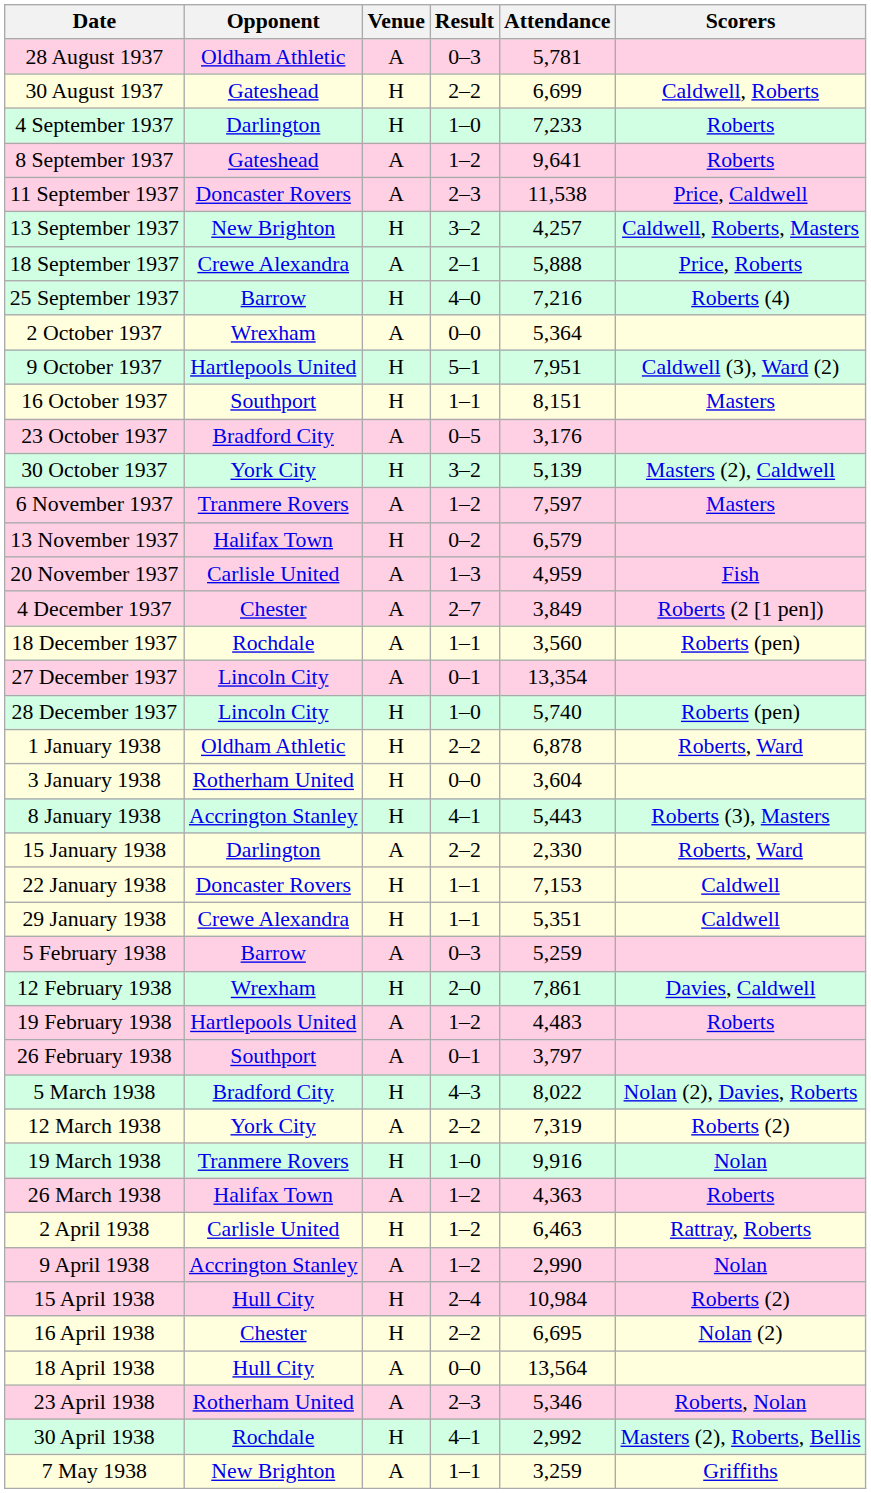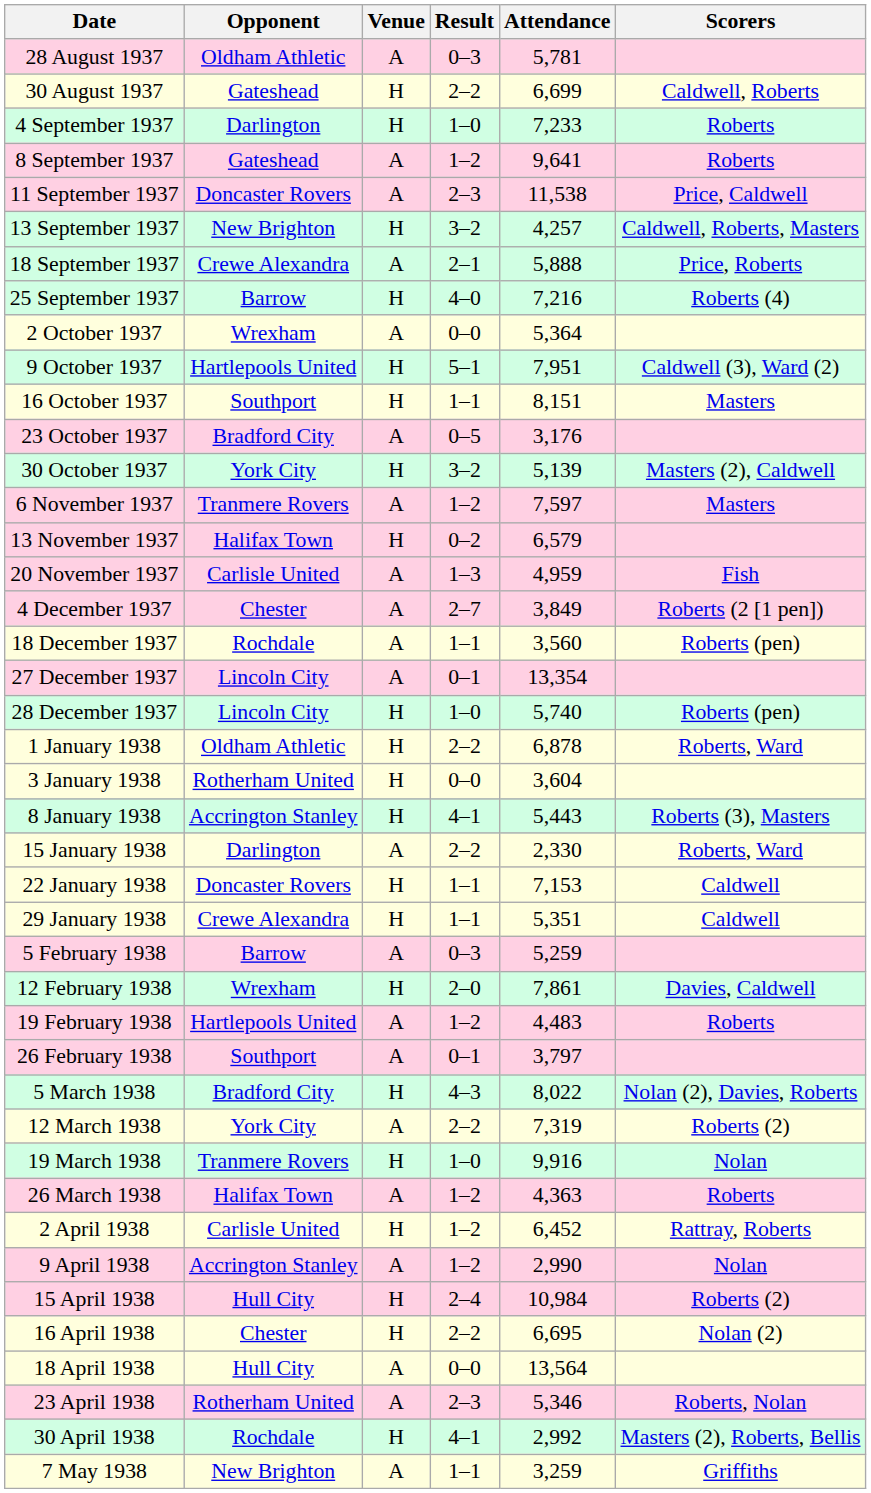 <table class="wikitable sortable" style="text-align:center;">
 <tr>
 <th>Date</th>
 <th>Opponent</th>
 <th>Venue</th>
 <th>Result</th>
 <th>Attendance</th>
 <th>Scorers</th>
 </tr>
 <tr style="background:#ffd0e3;">
 <td>28 August 1937</td>
 <td><a href='#'>Oldham Athletic</a></td>
 <td>A</td>
 <td>0–3</td>
 <td>5,781</td>
 <td></td>
 </tr>
 <tr style="background:#ffd;">
 <td>30 August 1937</td>
 <td><a href='#'>Gateshead</a></td>
 <td>H</td>
 <td>2–2</td>
 <td>6,699</td>
 <td><a href='#'>Caldwell</a>, <a href='#'>Roberts</a></td>
 </tr>
 <tr style="background:#d0ffe3;">
 <td>4 September 1937</td>
 <td><a href='#'>Darlington</a></td>
 <td>H</td>
 <td>1–0</td>
 <td>7,233</td>
 <td><a href='#'>Roberts</a></td>
 </tr>
 <tr style="background:#ffd0e3;">
 <td>8 September 1937</td>
 <td><a href='#'>Gateshead</a></td>
 <td>A</td>
 <td>1–2</td>
 <td>9,641</td>
 <td><a href='#'>Roberts</a></td>
 </tr>
 <tr style="background:#ffd0e3;">
 <td>11 September 1937</td>
 <td><a href='#'>Doncaster Rovers</a></td>
 <td>A</td>
 <td>2–3</td>
 <td>11,538</td>
 <td><a href='#'>Price</a>, <a href='#'>Caldwell</a></td>
 </tr>
 <tr style="background:#d0ffe3;">
 <td>13 September 1937</td>
 <td><a href='#'>New Brighton</a></td>
 <td>H</td>
 <td>3–2</td>
 <td>4,257</td>
 <td><a href='#'>Caldwell</a>, <a href='#'>Roberts</a>, <a href='#'>Masters</a></td>
 </tr>
 <tr style="background:#d0ffe3;">
 <td>18 September 1937</td>
 <td><a href='#'>Crewe Alexandra</a></td>
 <td>A</td>
 <td>2–1</td>
 <td>5,888</td>
 <td><a href='#'>Price</a>, <a href='#'>Roberts</a></td>
 </tr>
 <tr style="background:#d0ffe3;">
 <td>25 September 1937</td>
 <td><a href='#'>Barrow</a></td>
 <td>H</td>
 <td>4–0</td>
 <td>7,216</td>
 <td><a href='#'>Roberts</a> (4)</td>
 </tr>
 <tr style="background:#ffd;">
 <td>2 October 1937</td>
 <td><a href='#'>Wrexham</a></td>
 <td>A</td>
 <td>0–0</td>
 <td>5,364</td>
 <td></td>
 </tr>
 <tr style="background:#d0ffe3;">
 <td>9 October 1937</td>
 <td><a href='#'>Hartlepools United</a></td>
 <td>H</td>
 <td>5–1</td>
 <td>7,951</td>
 <td><a href='#'>Caldwell</a> (3), <a href='#'>Ward</a> (2)</td>
 </tr>
 <tr style="background:#ffd;">
 <td>16 October 1937</td>
 <td><a href='#'>Southport</a></td>
 <td>H</td>
 <td>1–1</td>
 <td>8,151</td>
 <td><a href='#'>Masters</a></td>
 </tr>
 <tr style="background:#ffd0e3;">
 <td>23 October 1937</td>
 <td><a href='#'>Bradford City</a></td>
 <td>A</td>
 <td>0–5</td>
 <td>3,176</td>
 <td></td>
 </tr>
 <tr style="background:#d0ffe3;">
 <td>30 October 1937</td>
 <td><a href='#'>York City</a></td>
 <td>H</td>
 <td>3–2</td>
 <td>5,139</td>
 <td><a href='#'>Masters</a> (2), <a href='#'>Caldwell</a></td>
 </tr>
 <tr style="background:#ffd0e3;">
 <td>6 November 1937</td>
 <td><a href='#'>Tranmere Rovers</a></td>
 <td>A</td>
 <td>1–2</td>
 <td>7,597</td>
 <td><a href='#'>Masters</a></td>
 </tr>
 <tr style="background:#ffd0e3;">
 <td>13 November 1937</td>
 <td><a href='#'>Halifax Town</a></td>
 <td>H</td>
 <td>0–2</td>
 <td>6,579</td>
 <td></td>
 </tr>
 <tr style="background:#ffd0e3;">
 <td>20 November 1937</td>
 <td><a href='#'>Carlisle United</a></td>
 <td>A</td>
 <td>1–3</td>
 <td>4,959</td>
 <td><a href='#'>Fish</a></td>
 </tr>
 <tr style="background:#ffd0e3;">
 <td>4 December 1937</td>
 <td><a href='#'>Chester</a></td>
 <td>A</td>
 <td>2–7</td>
 <td>3,849</td>
 <td><a href='#'>Roberts</a> (2 [1 pen])</td>
 </tr>
 <tr style="background:#ffd;">
 <td>18 December 1937</td>
 <td><a href='#'>Rochdale</a></td>
 <td>A</td>
 <td>1–1</td>
 <td>3,560</td>
 <td><a href='#'>Roberts</a> (pen)</td>
 </tr>
 <tr style="background:#ffd0e3;">
 <td>27 December 1937</td>
 <td><a href='#'>Lincoln City</a></td>
 <td>A</td>
 <td>0–1</td>
 <td>13,354</td>
 <td></td>
 </tr>
 <tr style="background:#d0ffe3;">
 <td>28 December 1937</td>
 <td><a href='#'>Lincoln City</a></td>
 <td>H</td>
 <td>1–0</td>
 <td>5,740</td>
 <td><a href='#'>Roberts</a> (pen)</td>
 </tr>
 <tr style="background:#ffd;">
 <td>1 January 1938</td>
 <td><a href='#'>Oldham Athletic</a></td>
 <td>H</td>
 <td>2–2</td>
 <td>6,878</td>
 <td><a href='#'>Roberts</a>, <a href='#'>Ward</a></td>
 </tr>
 <tr style="background:#ffd;">
 <td>3 January 1938</td>
 <td><a href='#'>Rotherham United</a></td>
 <td>H</td>
 <td>0–0</td>
 <td>3,604</td>
 <td></td>
 </tr>
 <tr style="background:#d0ffe3;">
 <td>8 January 1938</td>
 <td><a href='#'>Accrington Stanley</a></td>
 <td>H</td>
 <td>4–1</td>
 <td>5,443</td>
 <td><a href='#'>Roberts</a> (3), <a href='#'>Masters</a></td>
 </tr>
 <tr style="background:#ffd;">
 <td>15 January 1938</td>
 <td><a href='#'>Darlington</a></td>
 <td>A</td>
 <td>2–2</td>
 <td>2,330</td>
 <td><a href='#'>Roberts</a>, <a href='#'>Ward</a></td>
 </tr>
 <tr style="background:#ffd;">
 <td>22 January 1938</td>
 <td><a href='#'>Doncaster Rovers</a></td>
 <td>H</td>
 <td>1–1</td>
 <td>7,153</td>
 <td><a href='#'>Caldwell</a></td>
 </tr>
 <tr style="background:#ffd;">
 <td>29 January 1938</td>
 <td><a href='#'>Crewe Alexandra</a></td>
 <td>H</td>
 <td>1–1</td>
 <td>5,351</td>
 <td><a href='#'>Caldwell</a></td>
 </tr>
 <tr style="background:#ffd0e3;">
 <td>5 February 1938</td>
 <td><a href='#'>Barrow</a></td>
 <td>A</td>
 <td>0–3</td>
 <td>5,259</td>
 <td></td>
 </tr>
 <tr style="background:#d0ffe3;">
 <td>12 February 1938</td>
 <td><a href='#'>Wrexham</a></td>
 <td>H</td>
 <td>2–0</td>
 <td>7,861</td>
 <td><a href='#'>Davies</a>, <a href='#'>Caldwell</a></td>
 </tr>
 <tr style="background:#ffd0e3;">
 <td>19 February 1938</td>
 <td><a href='#'>Hartlepools United</a></td>
 <td>A</td>
 <td>1–2</td>
 <td>4,483</td>
 <td><a href='#'>Roberts</a></td>
 </tr>
 <tr style="background:#ffd0e3;">
 <td>26 February 1938</td>
 <td><a href='#'>Southport</a></td>
 <td>A</td>
 <td>0–1</td>
 <td>3,797</td>
 <td></td>
 </tr>
 <tr style="background:#d0ffe3;">
 <td>5 March 1938</td>
 <td><a href='#'>Bradford City</a></td>
 <td>H</td>
 <td>4–3</td>
 <td>8,022</td>
 <td><a href='#'>Nolan</a> (2), <a href='#'>Davies</a>, <a href='#'>Roberts</a></td>
 </tr>
 <tr style="background:#ffd;">
 <td>12 March 1938</td>
 <td><a href='#'>York City</a></td>
 <td>A</td>
 <td>2–2</td>
 <td>7,319</td>
 <td><a href='#'>Roberts</a> (2)</td>
 </tr>
 <tr style="background:#d0ffe3;">
 <td>19 March 1938</td>
 <td><a href='#'>Tranmere Rovers</a></td>
 <td>H</td>
 <td>1–0</td>
 <td>9,916</td>
 <td><a href='#'>Nolan</a></td>
 </tr>
 <tr style="background:#ffd0e3;">
 <td>26 March 1938</td>
 <td><a href='#'>Halifax Town</a></td>
 <td>A</td>
 <td>1–2</td>
 <td>4,363</td>
 <td><a href='#'>Roberts</a></td>
 </tr>
 <tr style="background:#ffd;">
 <td>2 April 1938</td>
 <td><a href='#'>Carlisle United</a></td>
 <td>H</td>
 <td>1–2</td>
-<td>6,463</td>
+<td>6,452</td>
 <td><a href='#'>Rattray</a>, <a href='#'>Roberts</a></td>
 </tr>
 <tr style="background:#ffd0e3;">
 <td>9 April 1938</td>
 <td><a href='#'>Accrington Stanley</a></td>
 <td>A</td>
 <td>1–2</td>
 <td>2,990</td>
 <td><a href='#'>Nolan</a></td>
 </tr>
 <tr style="background:#ffd0e3;">
 <td>15 April 1938</td>
 <td><a href='#'>Hull City</a></td>
 <td>H</td>
 <td>2–4</td>
 <td>10,984</td>
 <td><a href='#'>Roberts</a> (2)</td>
 </tr>
 <tr style="background:#ffd;">
 <td>16 April 1938</td>
 <td><a href='#'>Chester</a></td>
 <td>H</td>
 <td>2–2</td>
 <td>6,695</td>
 <td><a href='#'>Nolan</a> (2)</td>
 </tr>
 <tr style="background:#ffd;">
 <td>18 April 1938</td>
 <td><a href='#'>Hull City</a></td>
 <td>A</td>
 <td>0–0</td>
 <td>13,564</td>
 <td></td>
 </tr>
 <tr style="background:#ffd0e3;">
 <td>23 April 1938</td>
 <td><a href='#'>Rotherham United</a></td>
 <td>A</td>
 <td>2–3</td>
 <td>5,346</td>
 <td><a href='#'>Roberts</a>, <a href='#'>Nolan</a></td>
 </tr>
 <tr style="background:#d0ffe3;">
 <td>30 April 1938</td>
 <td><a href='#'>Rochdale</a></td>
 <td>H</td>
 <td>4–1</td>
 <td>2,992</td>
 <td><a href='#'>Masters</a> (2), <a href='#'>Roberts</a>, <a href='#'>Bellis</a></td>
 </tr>
 <tr style="background:#ffd;">
 <td>7 May 1938</td>
 <td><a href='#'>New Brighton</a></td>
 <td>A</td>
 <td>1–1</td>
 <td>3,259</td>
 <td><a href='#'>Griffiths</a></td>
 </tr>
 </table>
